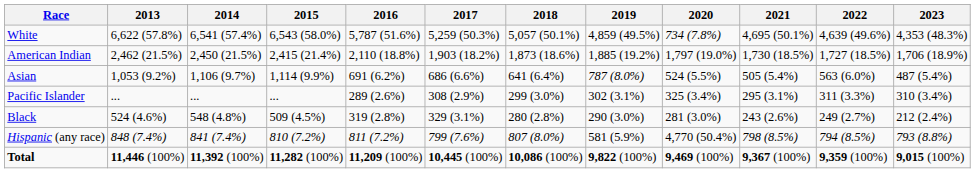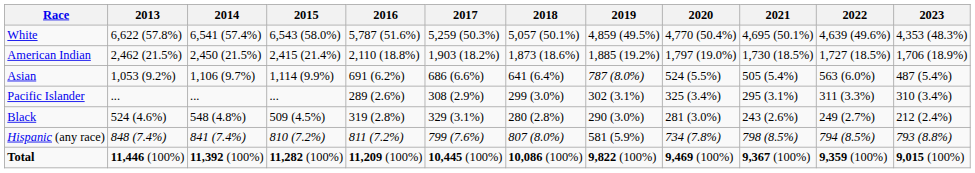 <table class="wikitable sortable" style="font-size:90%">
 <tr>
 <th><a href='#'>Race</a></th>
 <th>2013</th>
 <th>2014</th>
 <th>2015</th>
 <th>2016</th>
 <th>2017</th>
 <th>2018</th>
 <th>2019</th>
 <th>2020</th>
 <th>2021</th>
 <th>2022</th>
 <th>2023</th>
 </tr>
 <tr>
 <td><a href='#'>White</a></td>
 <td>6,622 (57.8%)</td>
 <td>6,541 (57.4%)</td>
 <td>6,543 (58.0%)</td>
 <td>5,787 (51.6%)</td>
 <td>5,259 (50.3%)</td>
 <td>5,057 (50.1%)</td>
 <td>4,859 (49.5%)</td>
-<td><em>734 (7.8%)</em></td>
+<td>4,770 (50.4%)</td>
 <td>4,695 (50.1%)</td>
 <td>4,639 (49.6%)</td>
 <td>4,353 (48.3%)</td>
 </tr>
 <tr>
 <td><a href='#'>American Indian</a></td>
 <td>2,462 (21.5%)</td>
 <td>2,450 (21.5%)</td>
 <td>2,415 (21.4%)</td>
 <td>2,110 (18.8%)</td>
 <td>1,903 (18.2%)</td>
 <td>1,873 (18.6%)</td>
 <td>1,885 (19.2%)</td>
 <td>1,797 (19.0%)</td>
 <td>1,730 (18.5%)</td>
 <td>1,727 (18.5%)</td>
 <td>1,706 (18.9%)</td>
 </tr>
 <tr>
 <td><a href='#'>Asian</a></td>
 <td>1,053 (9.2%)</td>
 <td>1,106 (9.7%)</td>
 <td>1,114 (9.9%)</td>
 <td>691 (6.2%)</td>
 <td>686 (6.6%)</td>
 <td>641 (6.4%)</td>
 <td><em>787 (8.0%)</em></td>
 <td>524 (5.5%)</td>
 <td>505 (5.4%)</td>
 <td>563 (6.0%)</td>
 <td>487 (5.4%)</td>
 </tr>
 <tr>
 <td><a href='#'>Pacific Islander</a></td>
 <td>...</td>
 <td>...</td>
 <td>...</td>
 <td>289 (2.6%)</td>
 <td>308 (2.9%)</td>
 <td>299 (3.0%)</td>
 <td>302 (3.1%)</td>
 <td>325 (3.4%)</td>
 <td>295 (3.1%)</td>
 <td>311 (3.3%)</td>
 <td>310 (3.4%)</td>
 </tr>
 <tr>
 <td><a href='#'>Black</a></td>
 <td>524 (4.6%)</td>
 <td>548 (4.8%)</td>
 <td>509 (4.5%)</td>
 <td>319 (2.8%)</td>
 <td>329 (3.1%)</td>
 <td>280 (2.8%)</td>
 <td>290 (3.0%)</td>
 <td>281 (3.0%)</td>
 <td>243 (2.6%)</td>
 <td>249 (2.7%)</td>
 <td>212 (2.4%)</td>
 </tr>
 <tr>
 <td><em><a href='#'>Hispanic</a></em> (any race)</td>
 <td><em>848 (7.4%)</em></td>
 <td><em>841 (7.4%)</em></td>
 <td><em>810 (7.2%)</em></td>
 <td><em>811 (7.2%)</em></td>
 <td><em>799 (7.6%)</em></td>
 <td><em>807 (8.0%)</em></td>
 <td>581 (5.9%)</td>
-<td>4,770 (50.4%)</td>
+<td><em>734 (7.8%)</em></td>
 <td><em>798 (8.5%)</em></td>
 <td><em>794 (8.5%)</em></td>
 <td><em>793 (8.8%)</em></td>
 </tr>
 <tr>
 <td><strong>Total</strong></td>
 <td><strong>11,446</strong> (100%)</td>
 <td><strong>11,392</strong> (100%)</td>
 <td><strong>11,282</strong> (100%)</td>
 <td><strong>11,209</strong> (100%)</td>
 <td><strong>10,445</strong> (100%)</td>
 <td><strong>10,086</strong> (100%)</td>
 <td><strong>9,822</strong> (100%)</td>
 <td><strong>9,469</strong> (100%)</td>
 <td><strong>9,367</strong> (100%)</td>
 <td><strong>9,359</strong> (100%)</td>
 <td><strong>9,015</strong> (100%)</td>
 </tr>
 </table>
